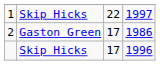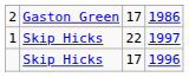 <table class="wikitable">
 <tr>
+</tr>
+<tr>
+<td>2</td>
+<td><a href='#'>Gaston Green</a></td>
+<td>17</td>
+<td><a href='#'>1986</a></td>
 </tr>
 <tr>
 <td>1</td>
 <td><a href='#'>Skip Hicks</a></td>
 <td>22</td>
 <td><a href='#'>1997</a></td>
 </tr>
 <tr>
-<td>2</td>
-<td><a href='#'>Gaston Green</a></td>
-<td>17</td>
-<td><a href='#'>1986</a></td>
-</tr>
-<tr>
 <td></td>
 <td><a href='#'>Skip Hicks</a></td>
 <td>17</td>
 <td><a href='#'>1996</a></td>
 </tr>
 </table>
